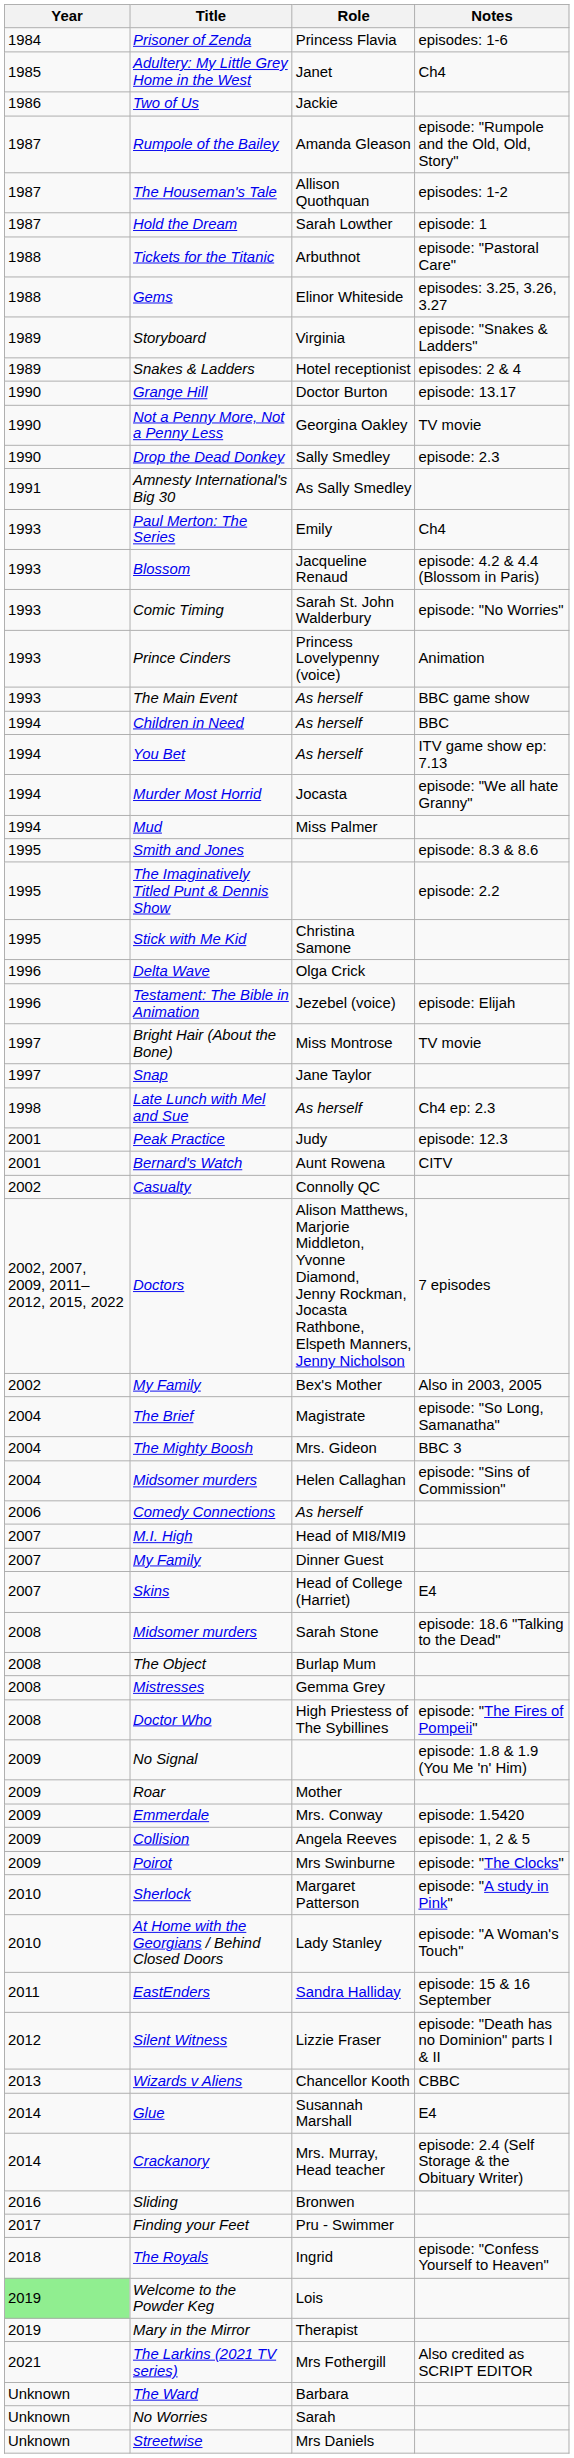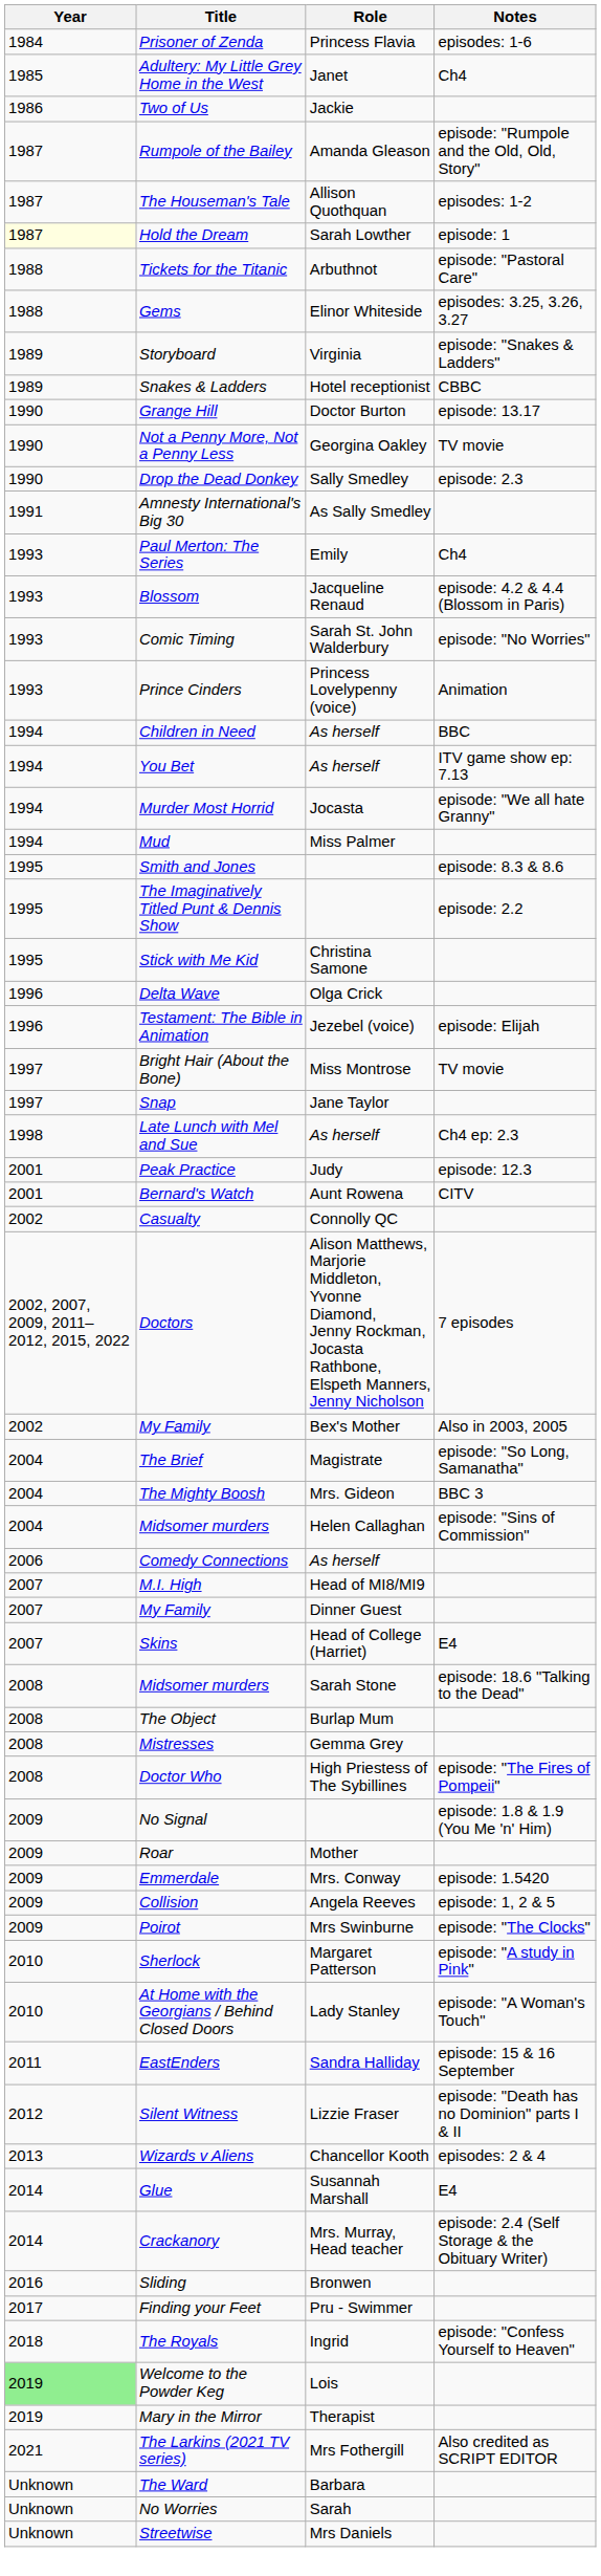 <table class="wikitable sortable">
 <tr>
 <th>Year</th>
 <th>Title</th>
 <th>Role</th>
 <th class="unsortable">Notes</th>
 </tr>
 <tr>
 <td>1984</td>
 <td><em><a href='#'>Prisoner of Zenda</a></em></td>
 <td>Princess Flavia</td>
 <td>episodes: 1-6</td>
 </tr>
 <tr>
 <td>1985</td>
 <td><em><a href='#'>Adultery: My Little Grey Home in the West</a></em></td>
 <td>Janet</td>
 <td>Ch4</td>
 </tr>
 <tr>
 <td>1986</td>
 <td><em><a href='#'>Two of Us</a></em></td>
 <td>Jackie</td>
 <td></td>
 </tr>
 <tr>
 <td>1987</td>
 <td><em><a href='#'>Rumpole of the Bailey</a></em></td>
 <td>Amanda Gleason</td>
 <td>episode: "Rumpole and the Old, Old, Story"</td>
 </tr>
 <tr>
 <td>1987</td>
 <td><em><a href='#'>The Houseman's Tale</a></em></td>
 <td>Allison Quothquan</td>
 <td>episodes: 1-2</td>
 </tr>
 <tr>
-<td>1987</td>
+<td style="background: lightyellow;">1987</td>
 <td><em><a href='#'>Hold the Dream</a></em></td>
 <td>Sarah Lowther</td>
 <td>episode: 1</td>
 </tr>
 <tr>
 <td>1988</td>
 <td><em><a href='#'>Tickets for the Titanic</a></em></td>
 <td>Arbuthnot</td>
 <td>episode: "Pastoral Care"</td>
 </tr>
 <tr>
 <td>1988</td>
 <td><em><a href='#'>Gems</a></em></td>
 <td>Elinor Whiteside</td>
 <td>episodes: 3.25, 3.26, 3.27</td>
 </tr>
 <tr>
 <td>1989</td>
 <td><em>Storyboard</em></td>
 <td>Virginia</td>
 <td>episode: "Snakes & Ladders"</td>
 </tr>
 <tr>
 <td>1989</td>
 <td><em>Snakes & Ladders</em></td>
 <td>Hotel receptionist</td>
-<td>episodes: 2 & 4</td>
+<td>CBBC</td>
 </tr>
 <tr>
 <td>1990</td>
 <td><em><a href='#'>Grange Hill</a></em></td>
 <td>Doctor Burton</td>
 <td>episode: 13.17</td>
 </tr>
 <tr>
 <td>1990</td>
 <td><em><a href='#'>Not a Penny More, Not a Penny Less</a></em></td>
 <td>Georgina Oakley</td>
 <td>TV movie</td>
 </tr>
 <tr>
 <td>1990</td>
 <td><em><a href='#'>Drop the Dead Donkey</a></em></td>
 <td>Sally Smedley</td>
 <td>episode: 2.3</td>
 </tr>
 <tr>
 <td>1991</td>
 <td><em>Amnesty International's Big 30</em></td>
 <td>As Sally Smedley</td>
 <td></td>
 </tr>
 <tr>
 <td>1993</td>
 <td><em><a href='#'>Paul Merton: The Series</a></em></td>
 <td>Emily</td>
 <td>Ch4</td>
 </tr>
 <tr>
 <td>1993</td>
 <td><em><a href='#'>Blossom</a></em></td>
 <td>Jacqueline Renaud</td>
 <td>episode: 4.2 & 4.4 (Blossom in Paris)</td>
 </tr>
 <tr>
 <td>1993</td>
 <td><em>Comic Timing</em></td>
 <td>Sarah St. John Walderbury</td>
 <td>episode: "No Worries"</td>
 </tr>
 <tr>
 <td>1993</td>
 <td><em>Prince Cinders</em></td>
 <td>Princess Lovelypenny (voice)</td>
 <td>Animation</td>
-</tr>
-<tr>
-<td>1993</td>
-<td><em>The Main Event</em></td>
-<td><em>As herself</em></td>
-<td>BBC game show</td>
 </tr>
 <tr>
 <td>1994</td>
 <td><em><a href='#'>Children in Need</a></em></td>
 <td><em>As herself</em></td>
 <td>BBC</td>
 </tr>
 <tr>
 <td>1994</td>
 <td><em><a href='#'>You Bet</a></em></td>
 <td><em>As herself</em></td>
 <td>ITV game show ep: 7.13</td>
 </tr>
 <tr>
 <td>1994</td>
 <td><em><a href='#'>Murder Most Horrid</a></em></td>
 <td>Jocasta</td>
 <td>episode: "We all hate Granny"</td>
 </tr>
 <tr>
 <td>1994</td>
 <td><em><a href='#'>Mud</a></em></td>
 <td>Miss Palmer</td>
 <td></td>
 </tr>
 <tr>
 <td>1995</td>
 <td><em><a href='#'>Smith and Jones</a></em></td>
 <td></td>
 <td>episode: 8.3 & 8.6</td>
 </tr>
 <tr>
 <td>1995</td>
 <td><em><a href='#'>The Imaginatively Titled Punt & Dennis Show</a></em></td>
 <td></td>
 <td>episode: 2.2</td>
 </tr>
 <tr>
 <td>1995</td>
 <td><a href='#'><em>Stick with Me Kid</em></a></td>
 <td>Christina Samone</td>
 <td></td>
 </tr>
 <tr>
 <td>1996</td>
 <td><em><a href='#'>Delta Wave</a></em></td>
 <td>Olga Crick</td>
 <td></td>
 </tr>
 <tr>
 <td>1996</td>
 <td><em><a href='#'>Testament: The Bible in Animation</a></em></td>
 <td>Jezebel (voice)</td>
 <td>episode: Elijah</td>
 </tr>
 <tr>
 <td>1997</td>
 <td><em>Bright Hair (About the Bone)</em></td>
 <td>Miss Montrose</td>
 <td>TV movie</td>
 </tr>
 <tr>
 <td>1997</td>
 <td><em><a href='#'>Snap</a></em></td>
 <td>Jane Taylor</td>
 <td></td>
 </tr>
 <tr>
 <td>1998</td>
 <td><em><a href='#'>Late Lunch with Mel and Sue</a></em></td>
 <td><em>As herself</em></td>
 <td>Ch4 ep: 2.3</td>
 </tr>
 <tr>
 <td>2001</td>
 <td><em><a href='#'>Peak Practice</a></em></td>
 <td>Judy</td>
 <td>episode: 12.3</td>
 </tr>
 <tr>
 <td>2001</td>
 <td><em><a href='#'>Bernard's Watch</a></em></td>
 <td>Aunt Rowena</td>
 <td>CITV</td>
 </tr>
 <tr>
 <td>2002</td>
 <td><em><a href='#'>Casualty</a></em></td>
 <td>Connolly QC</td>
 <td></td>
 </tr>
 <tr>
 <td>2002, 2007, 2009, 2011–2012, 2015, 2022</td>
 <td><em><a href='#'>Doctors</a></em></td>
 <td>Alison Matthews,<br> Marjorie Middleton,<br> Yvonne Diamond,<br> Jenny Rockman,<br> Jocasta Rathbone,<br> Elspeth Manners,<br> <a href='#'>Jenny Nicholson</a></td>
 <td>7 episodes</td>
 </tr>
 <tr>
 <td>2002</td>
 <td><em><a href='#'>My Family</a></em></td>
 <td>Bex's Mother</td>
 <td>Also in 2003, 2005</td>
 </tr>
 <tr>
 <td>2004</td>
 <td><em><a href='#'>The Brief</a></em></td>
 <td>Magistrate</td>
 <td>episode: "So Long, Samanatha"</td>
 </tr>
 <tr>
 <td>2004</td>
 <td><em><a href='#'>The Mighty Boosh</a></em></td>
 <td>Mrs. Gideon</td>
 <td>BBC 3</td>
 </tr>
 <tr>
 <td>2004</td>
 <td><em><a href='#'>Midsomer murders</a></em></td>
 <td>Helen Callaghan</td>
 <td>episode: "Sins of Commission"</td>
 </tr>
 <tr>
 <td>2006</td>
 <td><em><a href='#'>Comedy Connections</a></em></td>
 <td><em>As herself</em></td>
 <td></td>
 </tr>
 <tr>
 <td>2007</td>
 <td><em><a href='#'>M.I. High</a></em></td>
 <td>Head of MI8/MI9</td>
 <td></td>
 </tr>
 <tr>
 <td>2007</td>
 <td><em><a href='#'>My Family</a></em></td>
 <td>Dinner Guest</td>
 <td></td>
 </tr>
 <tr>
 <td>2007</td>
 <td><em><a href='#'>Skins</a></em></td>
 <td>Head of College (Harriet)</td>
 <td>E4</td>
 </tr>
 <tr>
 <td>2008</td>
 <td><em><a href='#'>Midsomer murders</a></em></td>
 <td>Sarah Stone</td>
 <td>episode: 18.6 "Talking to the Dead"</td>
 </tr>
 <tr>
 <td>2008</td>
 <td><em>The Object</em></td>
 <td>Burlap Mum</td>
 <td></td>
 </tr>
 <tr>
 <td>2008</td>
 <td><em><a href='#'>Mistresses</a></em></td>
 <td>Gemma Grey</td>
 <td></td>
 </tr>
 <tr>
 <td>2008</td>
 <td><em><a href='#'>Doctor Who</a></em></td>
 <td>High Priestess of The Sybillines</td>
 <td>episode: "<a href='#'>The Fires of Pompeii</a>"</td>
 </tr>
 <tr>
 <td>2009</td>
 <td><em>No Signal</em></td>
 <td></td>
 <td>episode: 1.8 & 1.9 (You Me 'n' Him)</td>
 </tr>
 <tr>
 <td>2009</td>
 <td><em>Roar</em></td>
 <td>Mother</td>
 <td></td>
 </tr>
 <tr>
 <td>2009</td>
 <td><em><a href='#'>Emmerdale</a></em></td>
 <td>Mrs. Conway</td>
 <td>episode: 1.5420</td>
 </tr>
 <tr>
 <td>2009</td>
 <td><em><a href='#'>Collision</a></em></td>
 <td>Angela Reeves</td>
 <td>episode: 1, 2 & 5</td>
 </tr>
 <tr>
 <td>2009</td>
 <td><em><a href='#'>Poirot</a></em></td>
 <td>Mrs Swinburne</td>
 <td>episode: "<a href='#'>The Clocks</a>"</td>
 </tr>
 <tr>
 <td>2010</td>
 <td><em><a href='#'>Sherlock</a></em></td>
 <td>Margaret Patterson</td>
 <td>episode: "<a href='#'>A study in Pink</a>"</td>
 </tr>
 <tr>
 <td>2010</td>
 <td><em><a href='#'>At Home with the Georgians</a> / Behind Closed Doors</em></td>
 <td>Lady Stanley</td>
 <td>episode: "A Woman's Touch"</td>
 </tr>
 <tr>
 <td>2011</td>
 <td><em><a href='#'>EastEnders</a></em></td>
 <td><a href='#'>Sandra Halliday</a></td>
 <td>episode: 15 & 16 September</td>
 </tr>
 <tr>
 <td>2012</td>
 <td><em><a href='#'>Silent Witness</a></em></td>
 <td>Lizzie Fraser</td>
 <td>episode: "Death has no Dominion" parts I & II</td>
 </tr>
 <tr>
 <td>2013</td>
 <td><em><a href='#'>Wizards v Aliens</a></em></td>
 <td>Chancellor Kooth</td>
-<td>CBBC</td>
+<td>episodes: 2 & 4</td>
 </tr>
 <tr>
 <td>2014</td>
 <td><em><a href='#'>Glue</a></em></td>
 <td>Susannah Marshall</td>
 <td>E4</td>
 </tr>
 <tr>
 <td>2014</td>
 <td><em><a href='#'>Crackanory</a></em></td>
 <td>Mrs. Murray, Head teacher</td>
 <td>episode: 2.4 (Self Storage & the Obituary Writer)</td>
 </tr>
 <tr>
 <td>2016</td>
 <td><em>Sliding</em></td>
 <td>Bronwen</td>
 <td></td>
 </tr>
 <tr>
 <td>2017</td>
 <td><em>Finding your Feet</em></td>
 <td>Pru - Swimmer</td>
 <td></td>
 </tr>
 <tr>
 <td>2018</td>
 <td><em><a href='#'>The Royals</a></em></td>
 <td>Ingrid</td>
 <td>episode: "Confess Yourself to Heaven"</td>
 </tr>
 <tr>
 <td style="background: lightgreen;">2019</td>
 <td><em>Welcome to the Powder Keg</em></td>
 <td>Lois</td>
 <td></td>
 </tr>
 <tr>
 <td>2019</td>
 <td><em>Mary in the Mirror</em></td>
 <td>Therapist</td>
 <td></td>
 </tr>
 <tr>
 <td>2021</td>
 <td><em><a href='#'>The Larkins (2021 TV series)</a></em></td>
 <td>Mrs Fothergill</td>
 <td>Also credited as SCRIPT EDITOR</td>
 </tr>
 <tr>
 <td>Unknown</td>
 <td><em><a href='#'>The Ward</a></em></td>
 <td>Barbara</td>
 <td></td>
 </tr>
 <tr>
 <td>Unknown</td>
 <td><em>No Worries</em></td>
 <td>Sarah</td>
 <td></td>
 </tr>
 <tr>
 <td>Unknown</td>
 <td><em><a href='#'>Streetwise</a></em></td>
 <td>Mrs Daniels</td>
 <td></td>
 </tr>
 </table>
